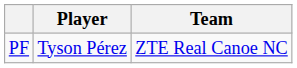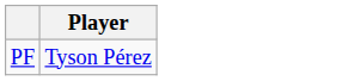 <table class="wikitable">
 <tr>
 <th style="text-align:center;"></th>
 <th style="text-align:center;">Player</th>
-<th style="text-align:center;">Team</th>
 </tr>
 <tr>
 <td style="text-align:center;"><a href='#'>PF</a></td>
 <td> <a href='#'>Tyson Pérez</a></td>
-<td><a href='#'>ZTE Real Canoe NC</a></td>
 </tr>
 </table>
